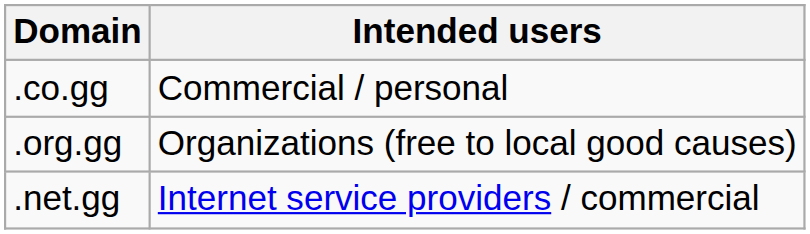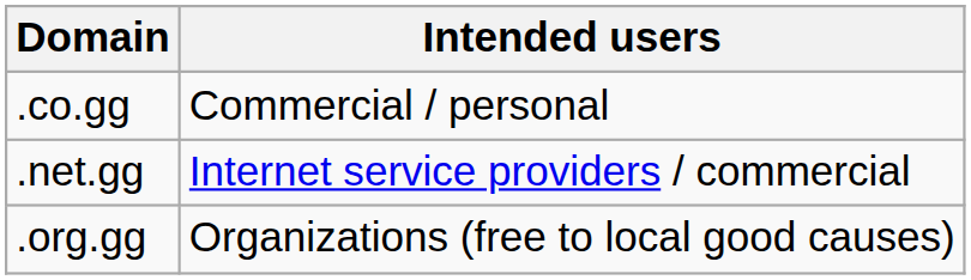 <table class="wikitable">
 <tr>
 <th>Domain</th>
 <th>Intended users</th>
 </tr>
 <tr>
 <td>.co.gg</td>
 <td>Commercial / personal</td>
 </tr>
 <tr>
+<td>.net.gg</td>
+<td><a href='#'>Internet service providers</a> / commercial</td>
+</tr>
+<tr>
 <td>.org.gg</td>
 <td>Organizations (free to local good causes)</td>
 </tr>
-<tr>
-<td>.net.gg</td>
-<td><a href='#'>Internet service providers</a> / commercial</td>
-</tr>
 </table>
